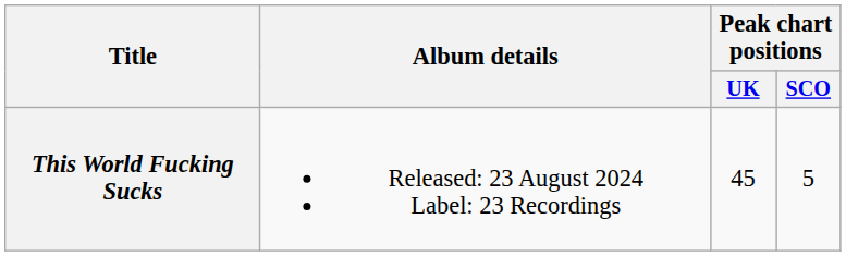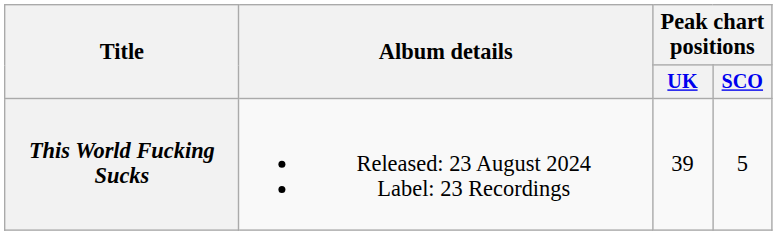 <table class="wikitable plainrowheaders" style="text-align:center;">
 <tr>
 <th scope="col" rowspan="2" style="width:10em;">Title</th>
 <th scope="col" rowspan="2" style="width:18em;">Album details</th>
 <th scope="col" colspan="2">Peak chart positions</th>
 </tr>
 <tr>
 <th scope="col" style="width:2.5em;font-size:90%;"><a href='#'>UK</a><br></th>
 <th scope="col" style="width:2.5em;font-size:90%;"><a href='#'>SCO</a><br></th>
 </tr>
 <tr>
 <th scope="row"><em>This World Fucking Sucks</em></th>
 <td><br><ul><li>Released: 23 August 2024</li><li>Label: 23 Recordings</li></ul></td>
-<td>45</td>
+<td>39</td>
 <td>5</td>
 </tr>
 </table>
